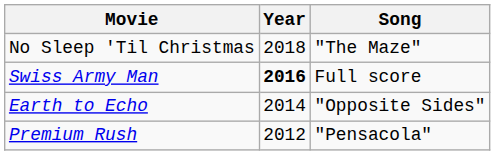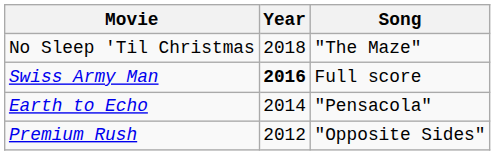 <table class="wikitable sortable">
 <tr>
 <th>Movie</th>
 <th>Year</th>
 <th>Song</th>
 </tr>
 <tr>
 <td>No Sleep 'Til Christmas</td>
 <td>2018</td>
 <td>"The Maze"</td>
 </tr>
 <tr>
 <td><em><a href='#'>Swiss Army Man</a></em></td>
 <td><strong>2016</strong></td>
 <td>Full score</td>
 </tr>
 <tr>
 <td><em><a href='#'>Earth to Echo</a></em></td>
 <td>2014</td>
-<td>"Opposite Sides"</td>
+<td>"Pensacola"</td>
 </tr>
 <tr>
 <td><em><a href='#'>Premium Rush</a></em></td>
 <td>2012</td>
-<td>"Pensacola"</td>
+<td>"Opposite Sides"</td>
 </tr>
 </table>
